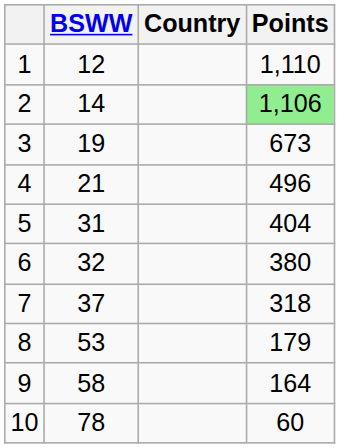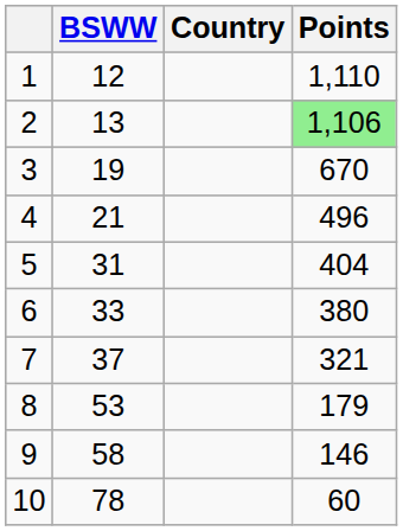 <table class="wikitable" style="text-align:center;">
 <tr>
 <th></th>
 <th><a href='#'>BSWW</a></th>
 <th>Country</th>
 <th>Points</th>
 </tr>
 <tr>
 <td>1</td>
 <td>12</td>
 <td align=left></td>
 <td>1,110</td>
 </tr>
 <tr>
 <td>2</td>
-<td>14</td>
+<td>13</td>
 <td align=left></td>
 <td style="background: lightgreen;">1,106</td>
 </tr>
 <tr>
 <td>3</td>
 <td>19</td>
 <td align=left></td>
-<td>673</td>
+<td>670</td>
 </tr>
 <tr>
 <td>4</td>
 <td>21</td>
 <td align=left></td>
 <td>496</td>
 </tr>
 <tr>
 <td>5</td>
 <td>31</td>
 <td align=left></td>
 <td>404</td>
 </tr>
 <tr>
 <td>6</td>
-<td>32</td>
+<td>33</td>
 <td align=left></td>
 <td>380</td>
 </tr>
 <tr>
 <td>7</td>
 <td>37</td>
 <td align=left></td>
-<td>318</td>
+<td>321</td>
 </tr>
 <tr>
 <td>8</td>
 <td>53</td>
 <td align=left></td>
 <td>179</td>
 </tr>
 <tr>
 <td>9</td>
 <td>58</td>
 <td align=left></td>
-<td>164</td>
+<td>146</td>
 </tr>
 <tr>
 <td>10</td>
 <td>78</td>
 <td align=left></td>
 <td>60</td>
 </tr>
 </table>
